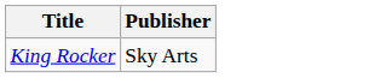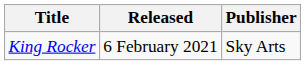 <table class="wikitable">
 <tr>
 <th>Title</th>
+<th>Released</th>
 <th>Publisher</th>
 </tr>
 <tr>
 <td><em><a href='#'>King Rocker</a></em></td>
+<td>6 February 2021</td>
 <td>Sky Arts</td>
 </tr>
 </table>
